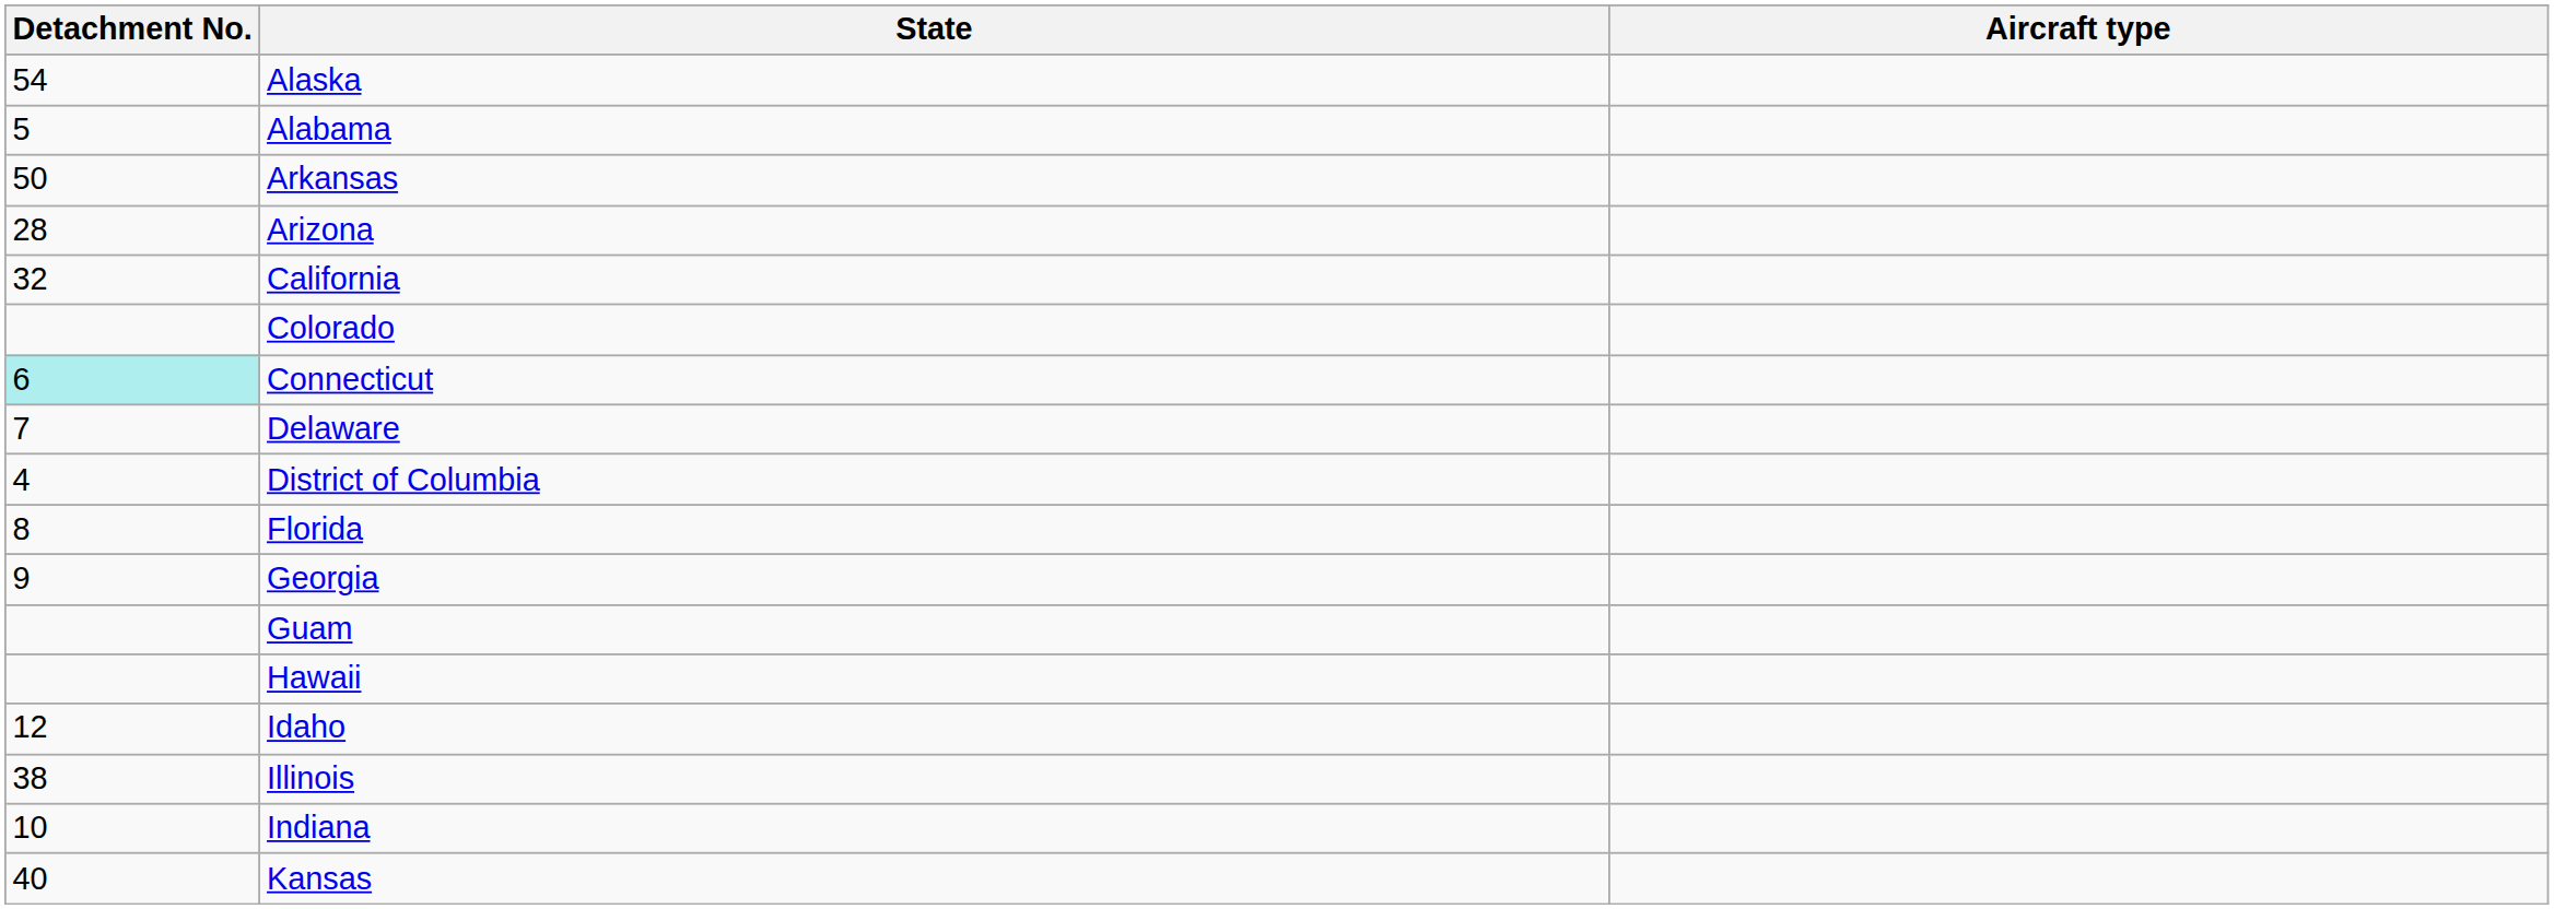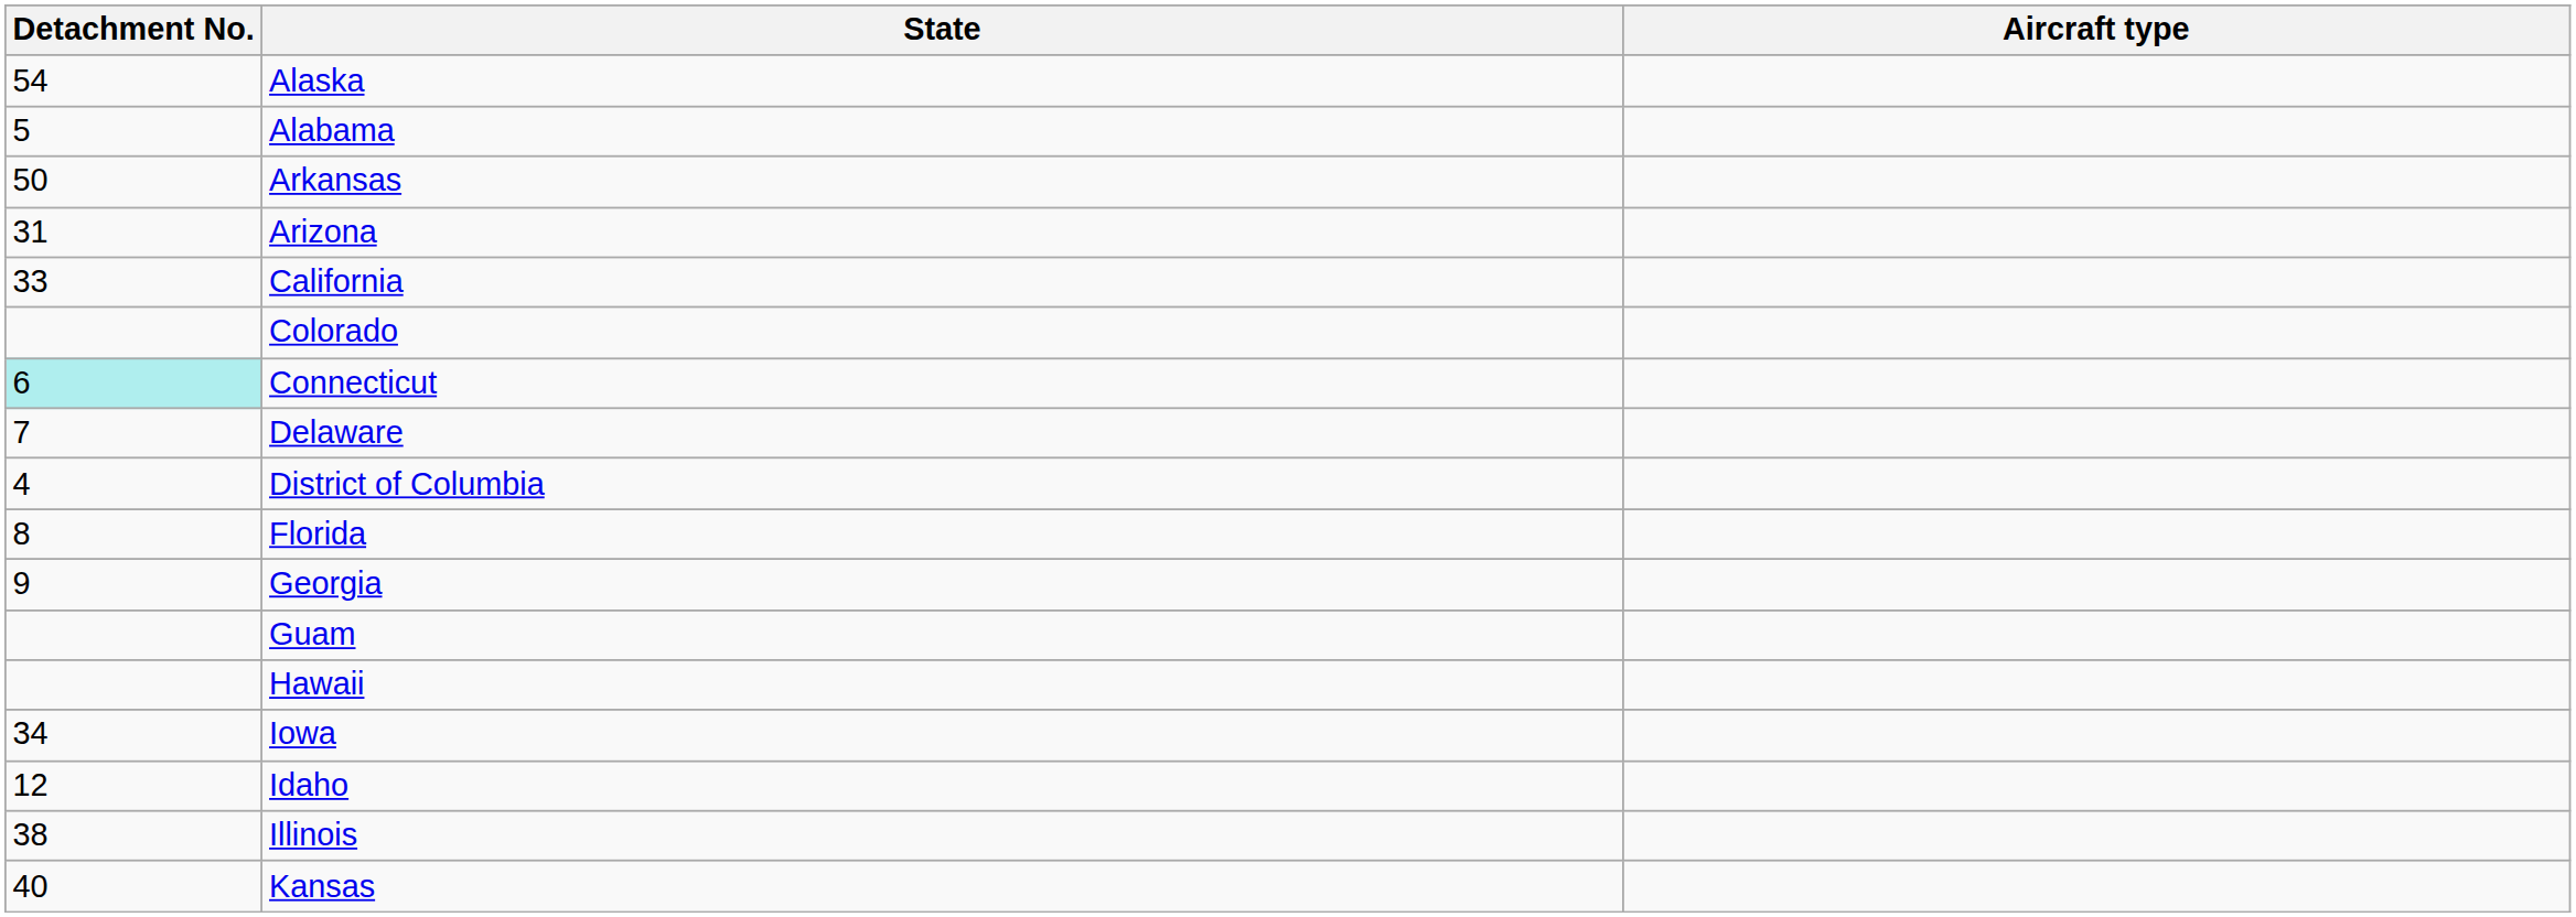 <table class="wikitable">
 <tr>
 <th style="width: 10%;">Detachment No.</th>
 <th>State</th>
 <th>Aircraft type</th>
 </tr>
 <tr>
 <td>54</td>
 <td><a href='#'>Alaska</a></td>
 <td></td>
 </tr>
 <tr>
 <td>5</td>
 <td><a href='#'>Alabama</a></td>
 <td></td>
 </tr>
 <tr>
 <td>50</td>
 <td><a href='#'>Arkansas</a></td>
 <td></td>
 </tr>
 <tr>
-<td>28</td>
+<td>31</td>
 <td><a href='#'>Arizona</a></td>
 <td></td>
 </tr>
 <tr>
-<td>32</td>
+<td>33</td>
 <td><a href='#'>California</a></td>
 <td></td>
 </tr>
 <tr>
 <td></td>
 <td><a href='#'>Colorado</a></td>
 <td></td>
 </tr>
 <tr>
 <td style="background: paleturquoise;">6</td>
 <td><a href='#'>Connecticut</a></td>
 <td></td>
 </tr>
 <tr>
 <td>7</td>
 <td><a href='#'>Delaware</a></td>
 <td></td>
 </tr>
 <tr>
 <td>4</td>
 <td><a href='#'>District of Columbia</a></td>
 <td></td>
 </tr>
 <tr>
 <td>8</td>
 <td><a href='#'>Florida</a></td>
 <td></td>
 </tr>
 <tr>
 <td>9</td>
 <td><a href='#'>Georgia</a></td>
 <td></td>
 </tr>
 <tr>
 <td></td>
 <td><a href='#'>Guam</a></td>
 <td></td>
 </tr>
 <tr>
 <td></td>
 <td><a href='#'>Hawaii</a></td>
 <td></td>
 </tr>
 <tr>
+<td>34</td>
+<td><a href='#'>Iowa</a></td>
+<td></td>
+</tr>
+<tr>
 <td>12</td>
 <td><a href='#'>Idaho</a></td>
 <td></td>
 </tr>
 <tr>
 <td>38</td>
 <td><a href='#'>Illinois</a></td>
 <td></td>
 </tr>
 <tr>
-<td>10</td>
-<td><a href='#'>Indiana</a></td>
-<td></td>
-</tr>
-<tr>
 <td>40</td>
 <td><a href='#'>Kansas</a></td>
 <td></td>
 </tr>
 </table>
